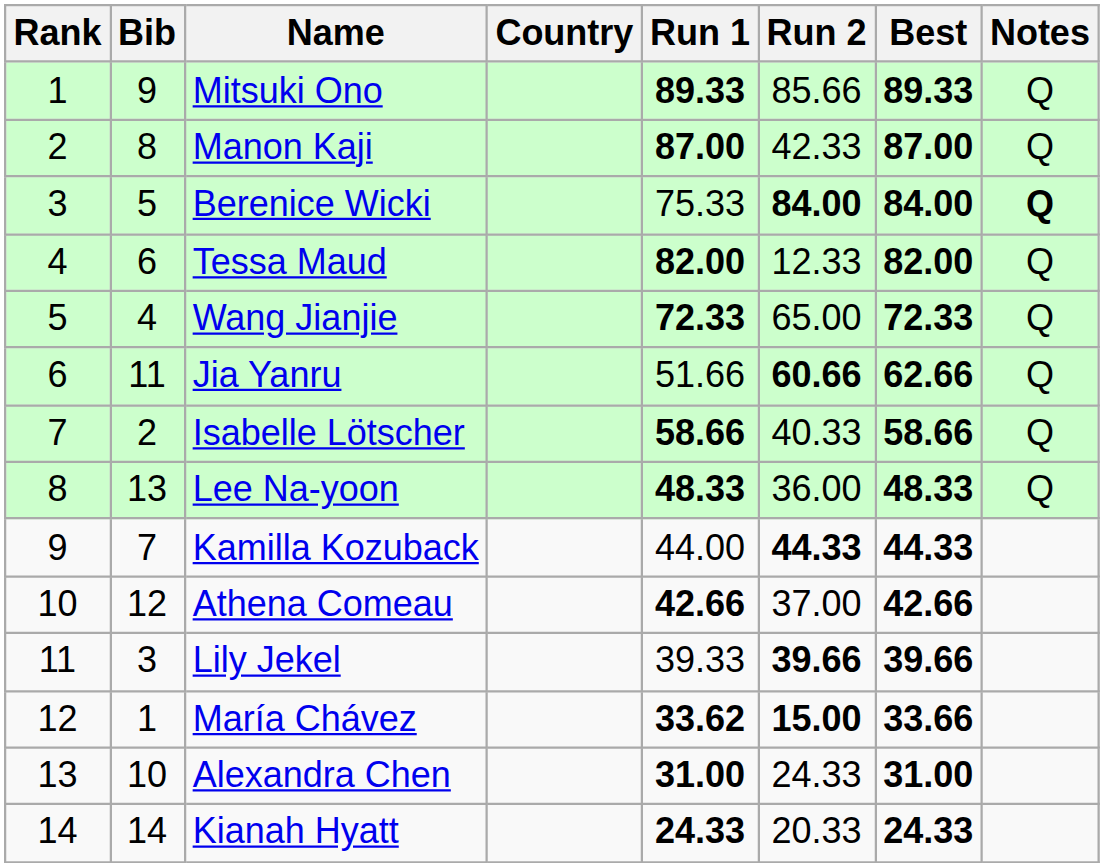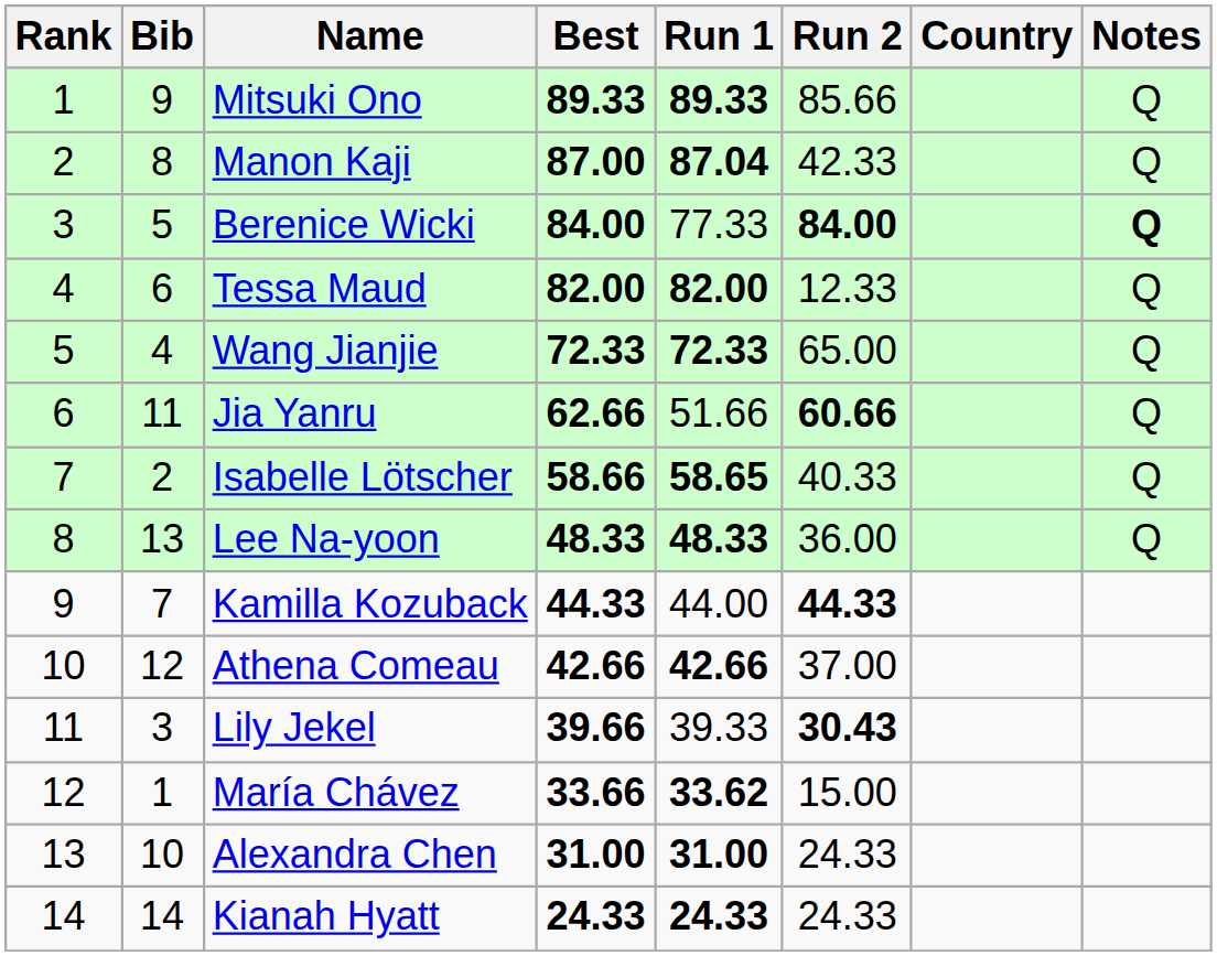 <table class="wikitable sortable" style="text-align:center">
 <tr>
 <th>Rank</th>
 <th>Bib</th>
 <th>Name</th>
-<th>Country</th>
+<th>Best</th>
 <th>Run 1</th>
 <th>Run 2</th>
-<th>Best</th>
+<th>Country</th>
 <th>Notes</th>
 </tr>
 <tr bgcolor=ccffcc>
 <td>1</td>
 <td>9</td>
 <td align=left><a href='#'>Mitsuki Ono</a></td>
-<td align=left></td>
+<td><strong>89.33</strong></td>
 <td><strong>89.33</strong></td>
 <td>85.66</td>
-<td><strong>89.33</strong></td>
+<td align=left></td>
 <td>Q</td>
 </tr>
 <tr bgcolor=ccffcc>
 <td>2</td>
 <td>8</td>
 <td align=left><a href='#'>Manon Kaji</a></td>
+<td><strong>87.00</strong></td>
+<td><strong>87.04</strong></td>
+<td>42.33</td>
 <td align=left></td>
-<td><strong>87.00</strong></td>
-<td>42.33</td>
-<td><strong>87.00</strong></td>
 <td>Q</td>
 </tr>
 <tr bgcolor=ccffcc>
 <td>3</td>
 <td>5</td>
 <td align=left><a href='#'>Berenice Wicki</a></td>
+<td><strong>84.00</strong></td>
+<td>77.33</td>
+<td><strong>84.00</strong></td>
 <td align=left></td>
-<td>75.33</td>
-<td><strong>84.00</strong></td>
-<td><strong>84.00</strong></td>
 <td><strong>Q</strong></td>
 </tr>
 <tr bgcolor=ccffcc>
 <td>4</td>
 <td>6</td>
 <td align=left><a href='#'>Tessa Maud</a></td>
-<td align=left></td>
+<td><strong>82.00</strong></td>
 <td><strong>82.00</strong></td>
 <td>12.33</td>
-<td><strong>82.00</strong></td>
+<td align=left></td>
 <td>Q</td>
 </tr>
 <tr bgcolor=ccffcc>
 <td>5</td>
 <td>4</td>
 <td align=left><a href='#'>Wang Jianjie</a></td>
-<td align=left></td>
+<td><strong>72.33</strong></td>
 <td><strong>72.33</strong></td>
 <td>65.00</td>
-<td><strong>72.33</strong></td>
+<td align=left></td>
 <td>Q</td>
 </tr>
 <tr bgcolor=ccffcc>
 <td>6</td>
 <td>11</td>
 <td align=left><a href='#'>Jia Yanru</a></td>
-<td align=left></td>
+<td><strong>62.66</strong></td>
 <td>51.66</td>
 <td><strong>60.66</strong></td>
-<td><strong>62.66</strong></td>
+<td align=left></td>
 <td>Q</td>
 </tr>
 <tr bgcolor=ccffcc>
 <td>7</td>
 <td>2</td>
 <td align=left><a href='#'>Isabelle Lötscher</a></td>
+<td><strong>58.66</strong></td>
+<td><strong>58.65</strong></td>
+<td>40.33</td>
 <td align=left></td>
-<td><strong>58.66</strong></td>
-<td>40.33</td>
-<td><strong>58.66</strong></td>
 <td>Q</td>
 </tr>
 <tr bgcolor=ccffcc>
 <td>8</td>
 <td>13</td>
 <td align=left><a href='#'>Lee Na-yoon</a></td>
-<td align=left></td>
+<td><strong>48.33</strong></td>
 <td><strong>48.33</strong></td>
 <td>36.00</td>
-<td><strong>48.33</strong></td>
+<td align=left></td>
 <td>Q</td>
 </tr>
 <tr>
 <td>9</td>
 <td>7</td>
 <td align=left><a href='#'>Kamilla Kozuback</a></td>
-<td align=left></td>
+<td><strong>44.33</strong></td>
 <td>44.00</td>
 <td><strong>44.33</strong></td>
-<td><strong>44.33</strong></td>
+<td align=left></td>
 <td></td>
 </tr>
 <tr>
 <td>10</td>
 <td>12</td>
 <td align=left><a href='#'>Athena Comeau</a></td>
-<td align=left></td>
+<td><strong>42.66</strong></td>
 <td><strong>42.66</strong></td>
 <td>37.00</td>
-<td><strong>42.66</strong></td>
+<td align=left></td>
 <td></td>
 </tr>
 <tr>
 <td>11</td>
 <td>3</td>
 <td align=left><a href='#'>Lily Jekel</a></td>
+<td><strong>39.66</strong></td>
+<td>39.33</td>
+<td><strong>30.43</strong></td>
 <td align=left></td>
-<td>39.33</td>
-<td><strong>39.66</strong></td>
-<td><strong>39.66</strong></td>
 <td></td>
 </tr>
 <tr>
 <td>12</td>
 <td>1</td>
 <td align=left><a href='#'>María Chávez</a></td>
+<td><strong>33.66</strong></td>
+<td><strong>33.62</strong></td>
+<td>15.00</td>
 <td align=left></td>
-<td><strong>33.62</strong></td>
-<td><strong>15.00</strong></td>
-<td><strong>33.66</strong></td>
 <td></td>
 </tr>
 <tr>
 <td>13</td>
 <td>10</td>
 <td align=left><a href='#'>Alexandra Chen</a></td>
-<td align=left></td>
+<td><strong>31.00</strong></td>
 <td><strong>31.00</strong></td>
 <td>24.33</td>
-<td><strong>31.00</strong></td>
+<td align=left></td>
 <td></td>
 </tr>
 <tr>
 <td>14</td>
 <td>14</td>
 <td align=left><a href='#'>Kianah Hyatt</a></td>
+<td><strong>24.33</strong></td>
+<td><strong>24.33</strong></td>
+<td>24.33</td>
 <td align=left></td>
-<td><strong>24.33</strong></td>
-<td>20.33</td>
-<td><strong>24.33</strong></td>
 <td></td>
 </tr>
 </table>
